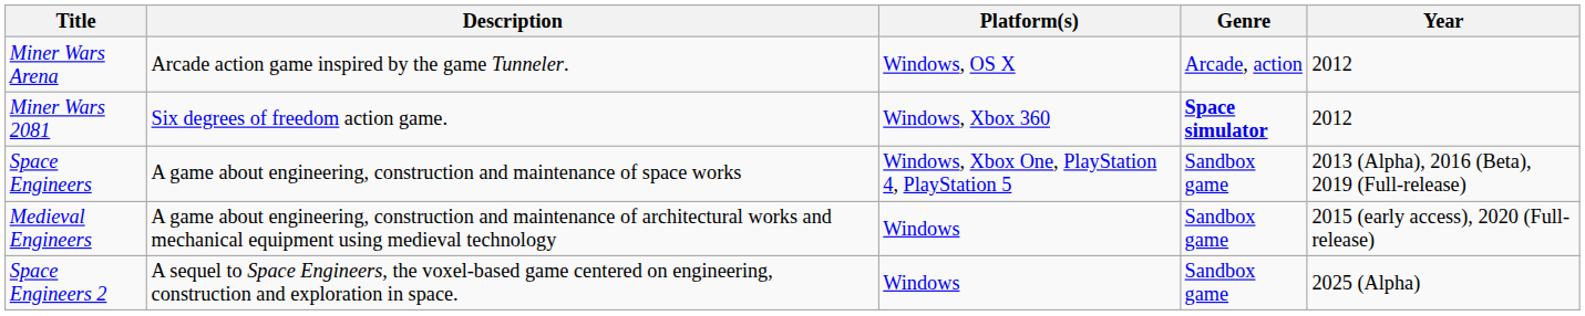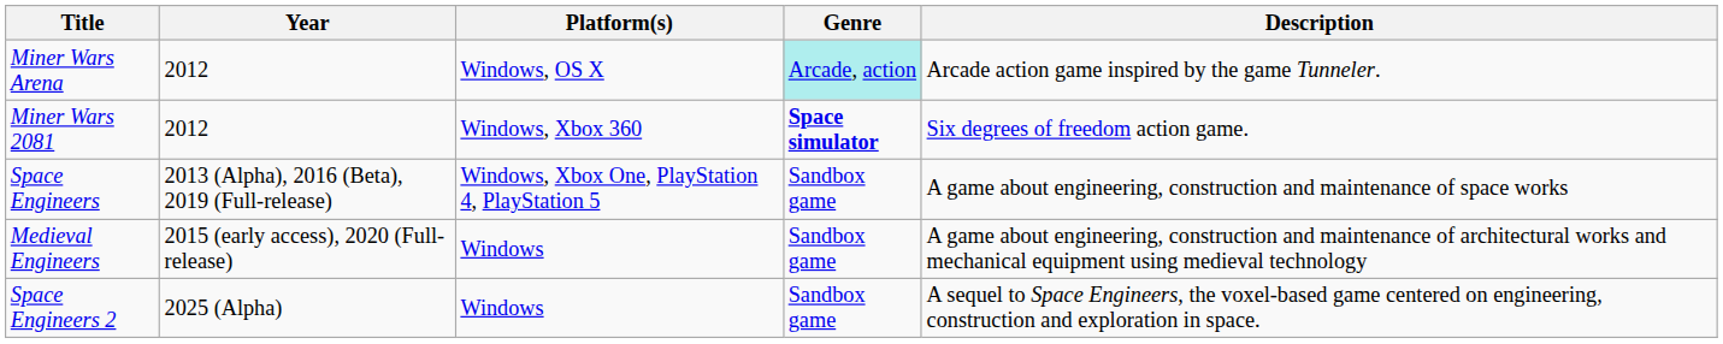 <table class="wikitable">
 <tr>
 <th scope="col">Title</th>
-<th>Description</th>
+<th>Year</th>
 <th>Platform(s)</th>
 <th>Genre</th>
-<th>Year</th>
+<th>Description</th>
 </tr>
 <tr>
 <td><em><a href='#'>Miner Wars Arena</a></em></td>
+<td>2012</td>
+<td><a href='#'>Windows</a>, <a href='#'>OS X</a></td>
+<td style="background: paleturquoise;"><a href='#'>Arcade</a>, <a href='#'>action</a></td>
 <td>Arcade action game inspired by the game <em>Tunneler</em>.</td>
-<td><a href='#'>Windows</a>, <a href='#'>OS X</a></td>
-<td><a href='#'>Arcade</a>, <a href='#'>action</a></td>
-<td>2012</td>
 </tr>
 <tr>
 <td><em><a href='#'>Miner Wars 2081</a></em></td>
-<td><a href='#'>Six degrees of freedom</a> action game.</td>
+<td>2012</td>
 <td><a href='#'>Windows</a>, <a href='#'>Xbox 360</a></td>
 <td><strong><a href='#'>Space simulator</a></strong></td>
-<td>2012</td>
+<td><a href='#'>Six degrees of freedom</a> action game.</td>
 </tr>
 <tr>
 <td><em><a href='#'>Space Engineers</a></em></td>
-<td>A game about engineering, construction and maintenance of space works</td>
+<td>2013 (Alpha), 2016 (Beta), 2019 (Full-release)</td>
 <td><a href='#'>Windows</a>, <a href='#'>Xbox One</a>, <a href='#'>PlayStation 4</a>, <a href='#'>PlayStation 5</a></td>
 <td><a href='#'>Sandbox game</a></td>
-<td>2013 (Alpha), 2016 (Beta), 2019 (Full-release)</td>
+<td>A game about engineering, construction and maintenance of space works</td>
 </tr>
 <tr>
 <td><em><a href='#'>Medieval Engineers</a></em></td>
-<td>A game about engineering, construction and maintenance of architectural works and mechanical equipment using medieval technology</td>
+<td>2015 (early access), 2020 (Full-release)</td>
 <td><a href='#'>Windows</a></td>
 <td><a href='#'>Sandbox game</a></td>
-<td>2015 (early access), 2020 (Full-release)</td>
+<td>A game about engineering, construction and maintenance of architectural works and mechanical equipment using medieval technology</td>
 </tr>
 <tr>
 <td><em><a href='#'>Space Engineers 2</a></em></td>
-<td>A sequel to <em>Space Engineers</em>, the voxel-based game centered on engineering, construction and exploration in space.</td>
+<td>2025 (Alpha)</td>
 <td><a href='#'>Windows</a></td>
 <td><a href='#'>Sandbox game</a></td>
-<td>2025 (Alpha)</td>
+<td>A sequel to <em>Space Engineers</em>, the voxel-based game centered on engineering, construction and exploration in space.</td>
 </tr>
 </table>
